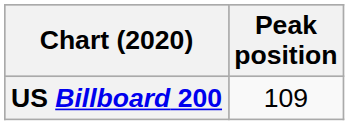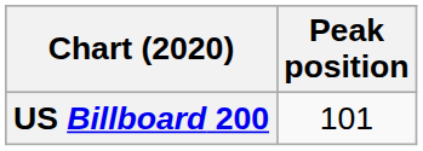 <table class="wikitable sortable plainrowheaders" style="text-align:center">
 <tr>
 <th scope="col">Chart (2020)</th>
 <th scope="col">Peak<br>position</th>
 </tr>
 <tr>
 <th scope="row">US <a href='#'><em>Billboard</em> 200</a></th>
-<td>109</td>
+<td>101</td>
 </tr>
 </table>
